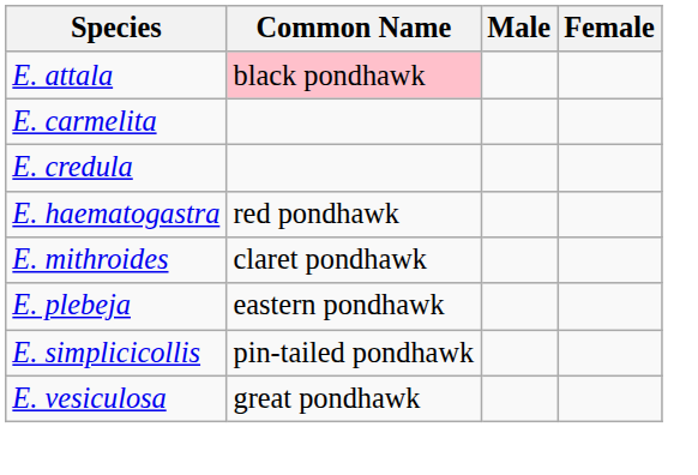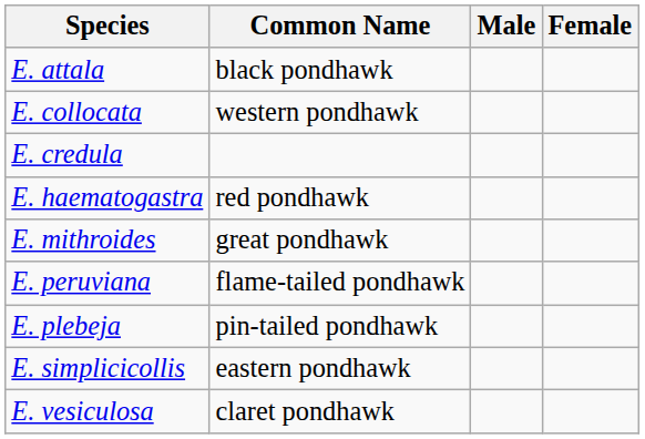 <table class="wikitable">
 <tr>
 <th>Species</th>
 <th>Common Name</th>
 <th>Male</th>
 <th>Female</th>
 </tr>
 <tr>
 <td><em><a href='#'>E. attala</a></em><br></td>
-<td style="background: pink;">black pondhawk</td>
+<td>black pondhawk</td>
 <td></td>
 <td></td>
 </tr>
 <tr>
-<td><em><a href='#'>E. carmelita</a></em><br></td>
-<td></td>
+<td><em><a href='#'>E. collocata</a></em><br></td>
+<td>western pondhawk</td>
 <td></td>
 <td></td>
 </tr>
 <tr>
 <td><em><a href='#'>E. credula</a></em><br></td>
 <td></td>
 <td></td>
 <td></td>
 </tr>
 <tr>
 <td><em><a href='#'>E. haematogastra</a></em><br></td>
 <td>red pondhawk</td>
 <td></td>
 <td></td>
 </tr>
 <tr>
 <td><em><a href='#'>E. mithroides</a></em><br></td>
-<td>claret pondhawk</td>
+<td>great pondhawk</td>
+<td></td>
+<td></td>
+</tr>
+<tr>
+<td><em><a href='#'>E. peruviana</a></em><br></td>
+<td>flame-tailed pondhawk</td>
 <td></td>
 <td></td>
 </tr>
 <tr>
 <td><em><a href='#'>E. plebeja</a></em><br></td>
+<td>pin-tailed pondhawk</td>
+<td></td>
+<td></td>
+</tr>
+<tr>
+<td><em><a href='#'>E. simplicicollis</a></em><br></td>
 <td>eastern pondhawk</td>
 <td></td>
 <td></td>
 </tr>
 <tr>
-<td><em><a href='#'>E. simplicicollis</a></em><br></td>
-<td>pin-tailed pondhawk</td>
-<td></td>
-<td></td>
-</tr>
-<tr>
 <td><em><a href='#'>E. vesiculosa</a></em><br></td>
-<td>great pondhawk</td>
+<td>claret pondhawk</td>
 <td></td>
 <td></td>
 </tr>
 </table>
